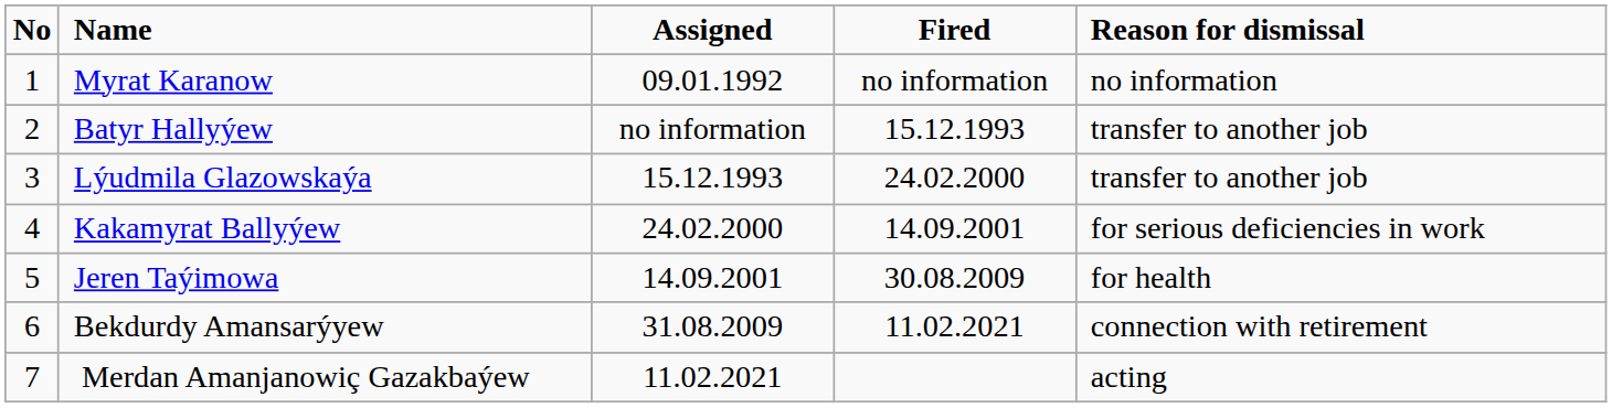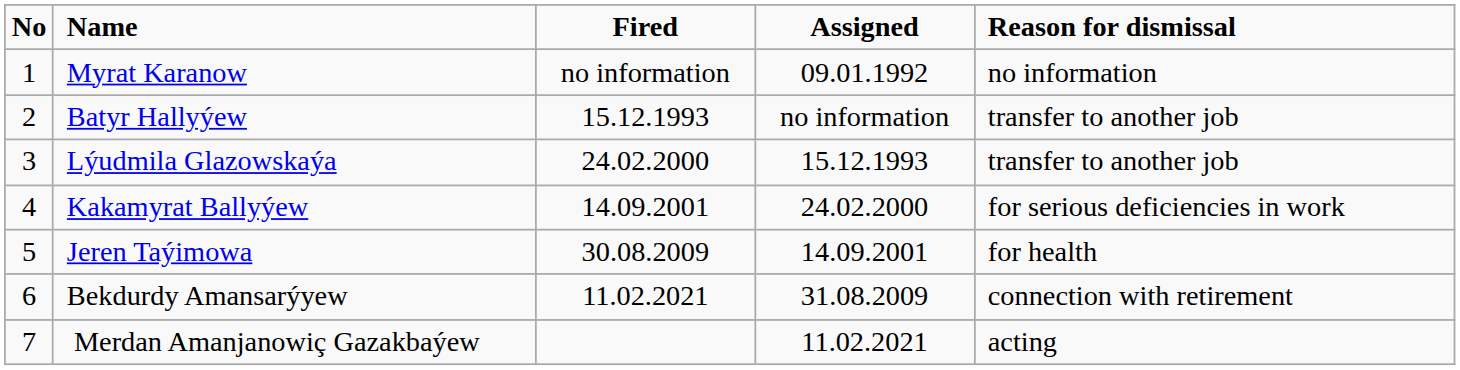 <table class="wikitable" width="820">
 <tr>
 <td width="20" align="center"><strong>No</strong></td>
 <td width="280"> <strong>Name</strong></td>
+<td width="120" align="center"><strong>Fired</strong></td>
 <td width="120" align="center"><strong>Assigned</strong></td>
-<td width="120" align="center"><strong>Fired</strong></td>
 <td width="280"> <strong>Reason for dismissal</strong></td>
 </tr>
 <tr>
 <td align="center">1</td>
 <td> <a href='#'>Myrat Karanow</a></td>
+<td align="center">no information</td>
 <td align="center">09.01.1992</td>
-<td align="center">no information</td>
 <td> no information</td>
 </tr>
 <tr>
 <td align="center">2</td>
 <td> <a href='#'>Batyr Hallyýew</a></td>
+<td align="center">15.12.1993</td>
 <td align="center">no information</td>
-<td align="center">15.12.1993</td>
 <td> transfer to another job</td>
 </tr>
 <tr>
 <td align="center">3</td>
 <td> <a href='#'>Lýudmila Glazowskaýa</a></td>
+<td align="center">24.02.2000</td>
 <td align="center">15.12.1993</td>
-<td align="center">24.02.2000</td>
 <td> transfer to another job</td>
 </tr>
 <tr>
 <td align="center">4</td>
 <td> <a href='#'>Kakamyrat Ballyýew</a></td>
+<td align="center">14.09.2001</td>
 <td align="center">24.02.2000</td>
-<td align="center">14.09.2001</td>
 <td> for serious deficiencies in work</td>
 </tr>
 <tr>
 <td align="center">5</td>
 <td> <a href='#'>Jeren Taýimowa</a></td>
+<td align="center">30.08.2009</td>
 <td align="center">14.09.2001</td>
-<td align="center">30.08.2009</td>
 <td> for health</td>
 </tr>
 <tr>
 <td align="center">6</td>
 <td> Bekdurdy Amansarýyew</td>
+<td align="center">11.02.2021</td>
 <td align="center">31.08.2009</td>
-<td align="center">11.02.2021</td>
 <td> connection with retirement</td>
 </tr>
 <tr>
 <td align="center">7</td>
 <td>  Merdan Amanjanowiç Gazakbaýew</td>
+<td align="center"></td>
 <td align="center">11.02.2021</td>
-<td align="center"></td>
 <td> acting</td>
 </tr>
 </table>
